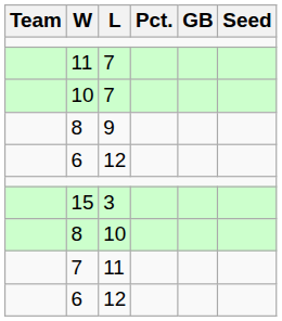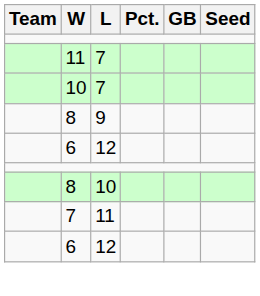 <table class=wikitable>
 <tr>
 <th>Team</th>
 <th>W</th>
 <th>L</th>
 <th>Pct.</th>
 <th>GB</th>
 <th>Seed</th>
 </tr>
 <tr>
 <td colspan=6></td>
 </tr>
 <tr bgcolor=#ccffcc>
 <td></td>
 <td>11</td>
 <td>7</td>
 <td></td>
 <td></td>
 <td></td>
 </tr>
 <tr bgcolor=#ccffcc>
 <td></td>
 <td>10</td>
 <td>7</td>
 <td></td>
 <td></td>
 <td></td>
 </tr>
 <tr>
 <td></td>
 <td>8</td>
 <td>9</td>
 <td></td>
 <td></td>
 <td></td>
 </tr>
 <tr>
 <td></td>
 <td>6</td>
 <td>12</td>
 <td></td>
 <td></td>
 <td></td>
 </tr>
 <tr>
 <td colspan=6></td>
 </tr>
 <tr bgcolor=#ccffcc>
 <td></td>
-<td>15</td>
-<td>3</td>
-<td></td>
-<td></td>
-<td></td>
-</tr>
-<tr bgcolor=#ccffcc>
-<td></td>
 <td>8</td>
 <td>10</td>
 <td></td>
 <td></td>
 <td></td>
 </tr>
 <tr>
 <td></td>
 <td>7</td>
 <td>11</td>
 <td></td>
 <td></td>
 <td></td>
 </tr>
 <tr>
 <td></td>
 <td>6</td>
 <td>12</td>
 <td></td>
 <td></td>
 <td></td>
 </tr>
 </table>
